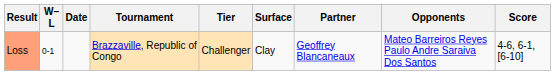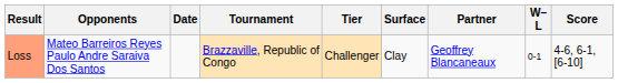 <table class="sortable wikitable">
 <tr>
 <th>Result</th>
-<th class="unsortable">W–L</th>
+<th>Opponents</th>
 <th>Date</th>
 <th>Tournament</th>
 <th>Tier</th>
 <th>Surface</th>
 <th>Partner</th>
-<th>Opponents</th>
+<th class="unsortable">W–L</th>
 <th class="unsortable">Score</th>
 </tr>
 <tr>
 <td bgcolor=FFA07A>Loss</td>
-<td><small>0-1</small></td>
+<td> <a href='#'>Mateo Barreiros Reyes</a> <br>  <a href='#'>Paulo Andre Saraiva Dos Santos</a></td>
 <td><a href='#'></a></td>
 <td style="background:moccasin;"><a href='#'>Brazzaville</a>, Republic of Congo</td>
 <td style="background:moccasin;">Challenger</td>
 <td>Clay</td>
 <td> <a href='#'>Geoffrey Blancaneaux</a></td>
-<td> <a href='#'>Mateo Barreiros Reyes</a> <br>  <a href='#'>Paulo Andre Saraiva Dos Santos</a></td>
+<td><small>0-1</small></td>
 <td>4-6, 6-1, [6-10]</td>
 </tr>
 </table>
